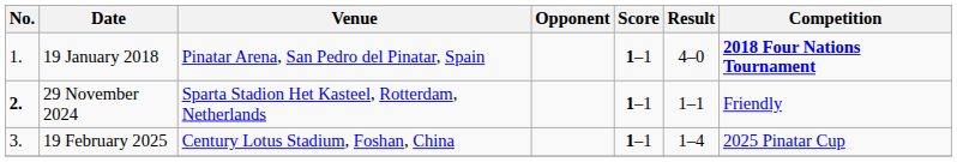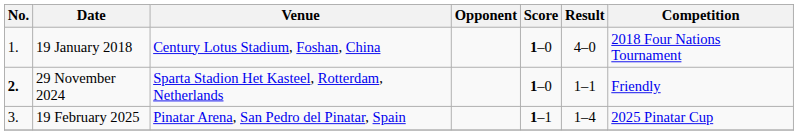 <table class="wikitable">
 <tr>
 <th>No.</th>
 <th>Date</th>
 <th>Venue</th>
 <th>Opponent</th>
 <th>Score</th>
 <th>Result</th>
 <th>Competition</th>
 </tr>
 <tr>
 <td>1.</td>
 <td>19 January 2018</td>
-<td><a href='#'>Pinatar Arena</a>, <a href='#'>San Pedro del Pinatar</a>, <a href='#'>Spain</a></td>
+<td><a href='#'>Century Lotus Stadium</a>, <a href='#'>Foshan</a>, <a href='#'>China</a></td>
 <td></td>
-<td align=center><strong>1</strong>–1</td>
+<td align=center><strong>1</strong>–0</td>
 <td align=center>4–0</td>
-<td><strong><a href='#'>2018 Four Nations Tournament</a></strong></td>
+<td><a href='#'>2018 Four Nations Tournament</a></td>
 </tr>
 <tr>
 <td><strong>2.</strong></td>
 <td>29 November 2024</td>
 <td><a href='#'>Sparta Stadion Het Kasteel</a>, <a href='#'>Rotterdam</a>, <a href='#'>Netherlands</a></td>
 <td></td>
-<td align=center><strong>1</strong>–1</td>
+<td align=center><strong>1</strong>–0</td>
 <td align=center>1–1</td>
 <td><a href='#'>Friendly</a></td>
 </tr>
 <tr>
 <td>3.</td>
 <td>19 February 2025</td>
-<td><a href='#'>Century Lotus Stadium</a>, <a href='#'>Foshan</a>, <a href='#'>China</a></td>
+<td><a href='#'>Pinatar Arena</a>, <a href='#'>San Pedro del Pinatar</a>, <a href='#'>Spain</a></td>
 <td></td>
 <td align=center><strong>1</strong>–1</td>
 <td align=center>1–4</td>
 <td><a href='#'>2025 Pinatar Cup</a></td>
 </tr>
 <tr>
 </tr>
 </table>
